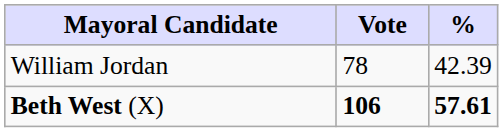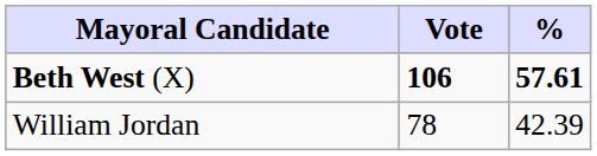 <table class="wikitable">
 <tr>
 <th style="background:#ddf; width:200px;">Mayoral Candidate</th>
 <th style="background:#ddf; width:50px;">Vote</th>
 <th style="background:#ddf; width:30px;">%</th>
 </tr>
 <tr>
+<td><strong>Beth West</strong> (X)</td>
+<td><strong>106</strong></td>
+<td><strong>57.61</strong></td>
+</tr>
+<tr>
 <td>William Jordan</td>
 <td>78</td>
 <td>42.39</td>
 </tr>
-<tr>
-<td><strong>Beth West</strong> (X)</td>
-<td><strong>106</strong></td>
-<td><strong>57.61</strong></td>
-</tr>
 </table>
